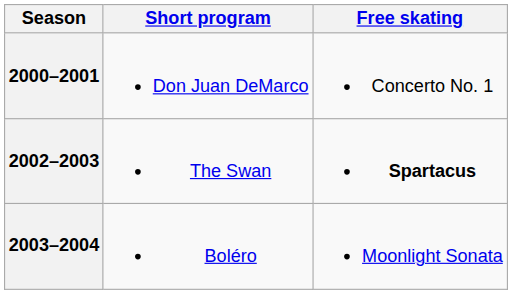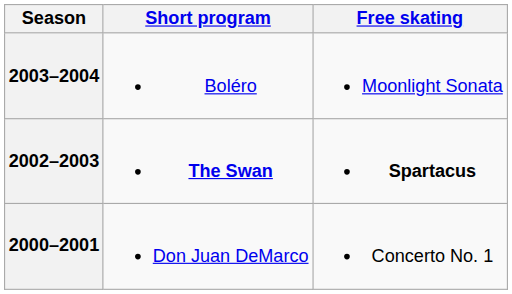 <table class=wikitable style=text-align:center>
 <tr>
 <th>Season</th>
 <th><a href='#'>Short program</a></th>
 <th><a href='#'>Free skating</a></th>
 </tr>
 <tr>
+<th>2003–2004 <br> </th>
+<td><br><ul><li><a href='#'>Boléro</a> <br></li></ul></td>
+<td><br><ul><li><a href='#'>Moonlight Sonata</a> <br></li></ul></td>
+</tr>
+<tr>
+<th>2002–2003 <br> </th>
+<td><strong><br><ul><li><a href='#'>The Swan</a> <br></li></ul></strong></td>
+<td><strong><br><ul><li>Spartacus</li></ul></strong></td>
+</tr>
+<tr>
 <th>2000–2001 <br> </th>
 <td><br><ul><li><a href='#'>Don Juan DeMarco</a> <br></li></ul></td>
 <td><br><ul><li>Concerto No. 1 <br></li></ul></td>
 </tr>
-<tr>
-<th>2002–2003 <br> </th>
-<td><br><ul><li><a href='#'>The Swan</a> <br></li></ul></td>
-<td><strong><br><ul><li>Spartacus</li></ul></strong></td>
-</tr>
-<tr>
-<th>2003–2004 <br> </th>
-<td><br><ul><li><a href='#'>Boléro</a> <br></li></ul></td>
-<td><br><ul><li><a href='#'>Moonlight Sonata</a> <br></li></ul></td>
-</tr>
 </table>
